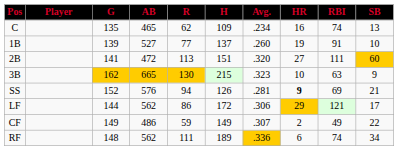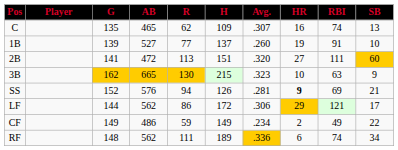 <table class="wikitable sortable">
 <tr>
 <th style="background:black; color:#d40026; width:5%;">Pos</th>
 <th style="background:black; color:#d40026; width:16%;">Player</th>
 <th style="background:black; color:#d40026; width:9%;">G</th>
 <th style="background:black; color:#d40026; width:9%;">AB</th>
 <th style="background:black; color:#d40026; width:9%;">R</th>
 <th style="background:black; color:#d40026; width:9%;">H</th>
 <th style="background:black; color:#d40026; width:9%;">Avg.</th>
 <th style="background:black; color:#d40026; width:9%;">HR</th>
 <th style="background:black; color:#d40026; width:9%;">RBI</th>
 <th style="background:black; color:#d40026; width:9%;">SB</th>
 </tr>
 <tr style="text-align:center;">
 <td>C</td>
 <td></td>
 <td>135</td>
 <td>465</td>
 <td>62</td>
 <td>109</td>
-<td>.234</td>
+<td>.307</td>
 <td>16</td>
 <td>74</td>
 <td>13</td>
 </tr>
 <tr style="text-align:center;">
 <td>1B</td>
 <td></td>
 <td>139</td>
 <td>527</td>
 <td>77</td>
 <td>137</td>
 <td>.260</td>
 <td>19</td>
 <td>91</td>
 <td>10</td>
 </tr>
 <tr style="text-align:center;">
 <td>2B</td>
 <td></td>
 <td>141</td>
 <td>472</td>
 <td>113</td>
 <td>151</td>
 <td>.320</td>
 <td>27</td>
 <td>111</td>
 <td style="background:#fc0;">60</td>
 </tr>
 <tr style="text-align:center;">
 <td>3B</td>
 <td></td>
 <td style="background:#fc0;">162</td>
 <td style="background:#fc0;">665</td>
 <td style="background:#fc0;">130</td>
 <td style="background:#DDFFDD;">215</td>
 <td>.323</td>
 <td>10</td>
 <td>63</td>
 <td>9</td>
 </tr>
 <tr style="text-align:center;">
 <td>SS</td>
 <td></td>
 <td>152</td>
 <td>576</td>
 <td>94</td>
 <td>126</td>
 <td>.281</td>
 <td><strong>9</strong></td>
 <td>69</td>
 <td>21</td>
 </tr>
 <tr style="text-align:center;">
 <td>LF</td>
 <td></td>
 <td>144</td>
 <td>562</td>
 <td>86</td>
 <td>172</td>
 <td>.306</td>
 <td style="background:#fc0;">29</td>
 <td style="background:#DDFFDD;">121</td>
 <td>17</td>
 </tr>
 <tr style="text-align:center;">
 <td>CF</td>
 <td></td>
 <td>149</td>
 <td>486</td>
 <td>59</td>
 <td>149</td>
-<td>.307</td>
+<td>.234</td>
 <td>2</td>
 <td>49</td>
 <td>22</td>
 </tr>
 <tr style="text-align:center;">
 <td>RF</td>
 <td></td>
 <td>148</td>
 <td>562</td>
 <td>111</td>
 <td>189</td>
 <td style="background:#fc0;">.336</td>
 <td>6</td>
 <td>74</td>
 <td>34</td>
 </tr>
 </table>
